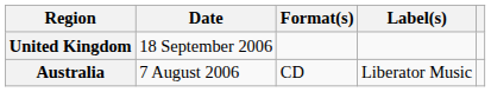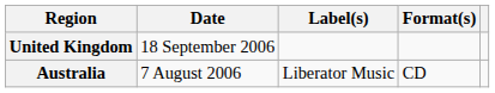 <table class="wikitable plainrowheaders">
 <tr>
 <th scope="col">Region</th>
 <th scope="col">Date</th>
+<th scope="col">Label(s)</th>
 <th scope="col">Format(s)</th>
-<th scope="col">Label(s)</th>
 <th scope="col"></th>
 </tr>
 <tr>
 <th scope="row">United Kingdom</th>
 <td>18 September 2006</td>
 <td></td>
 <td></td>
 <td></td>
 </tr>
 <tr>
 <th scope="row">Australia</th>
 <td>7 August 2006</td>
+<td>Liberator Music</td>
 <td>CD</td>
-<td>Liberator Music</td>
 <td></td>
 </tr>
 </table>
